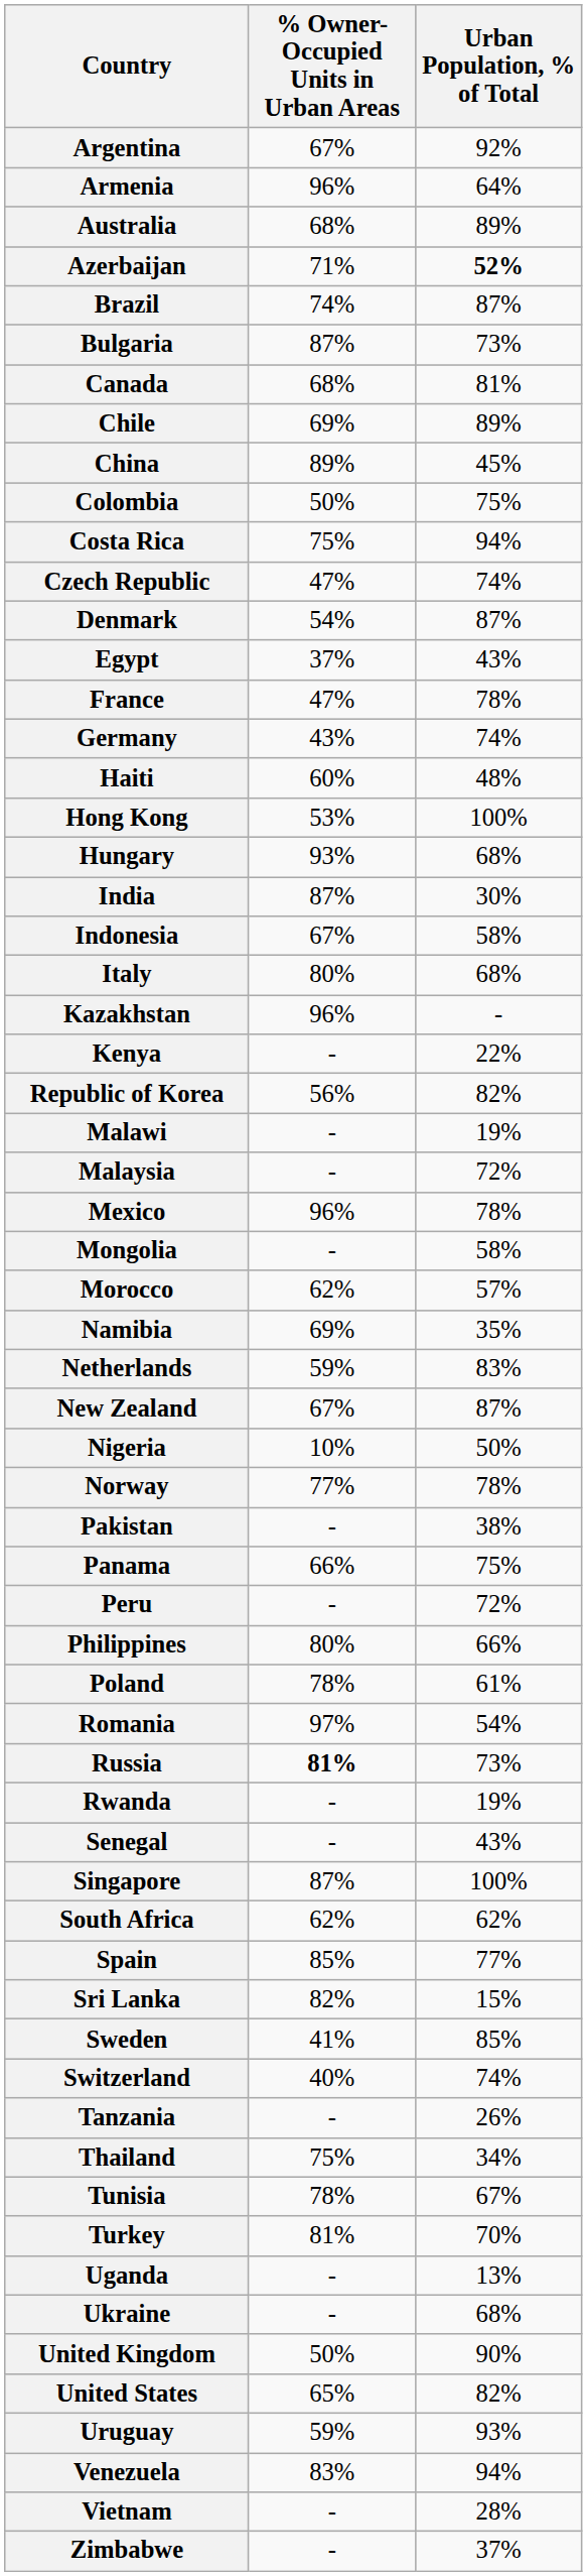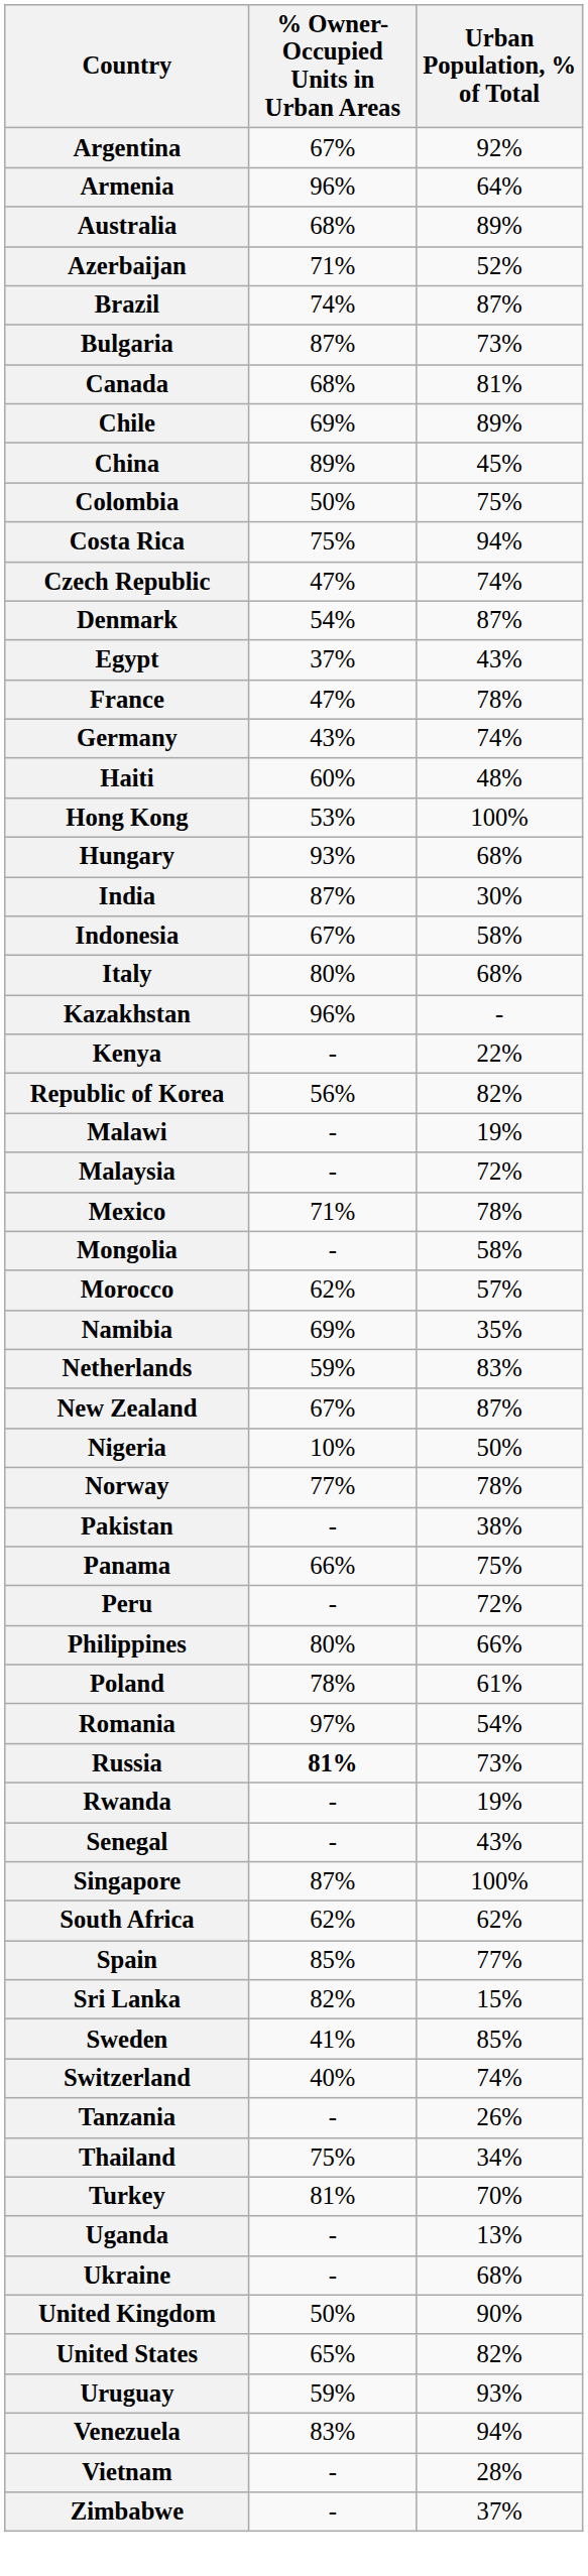 <table class="wikitable sortable" style="text-align:center">
 <tr>
 <th scope="col" width="150">Country</th>
 <th scope="col" width="100">% Owner-Occupied Units in Urban Areas</th>
 <th scope="col" width="100">Urban Population, % of Total</th>
 </tr>
 <tr>
 <th scope="row">Argentina</th>
 <td>67%</td>
 <td>92%</td>
 </tr>
 <tr>
 <th scope="row">Armenia</th>
 <td>96%</td>
 <td>64%</td>
 </tr>
 <tr>
 <th scope="row">Australia</th>
 <td>68%</td>
 <td>89%</td>
 </tr>
 <tr>
 <th scope="row">Azerbaijan</th>
 <td>71%</td>
-<td><strong>52%</strong></td>
+<td>52%</td>
 </tr>
 <tr>
 <th scope="row">Brazil</th>
 <td>74%</td>
 <td>87%</td>
 </tr>
 <tr>
 <th scope="row">Bulgaria</th>
 <td>87%</td>
 <td>73%</td>
 </tr>
 <tr>
 <th scope="row">Canada</th>
 <td>68%</td>
 <td>81%</td>
 </tr>
 <tr>
 <th scope="row">Chile</th>
 <td>69%</td>
 <td>89%</td>
 </tr>
 <tr>
 <th scope="row">China</th>
 <td>89%</td>
 <td>45%</td>
 </tr>
 <tr>
 <th scope="row">Colombia</th>
 <td>50%</td>
 <td>75%</td>
 </tr>
 <tr>
 <th scope="row">Costa Rica</th>
 <td>75%</td>
 <td>94%</td>
 </tr>
 <tr>
 <th scope="row">Czech Republic</th>
 <td>47%</td>
 <td>74%</td>
 </tr>
 <tr>
 <th scope="row">Denmark</th>
 <td>54%</td>
 <td>87%</td>
 </tr>
 <tr>
 <th scope="row">Egypt</th>
 <td>37%</td>
 <td>43%</td>
 </tr>
 <tr>
 <th scope="row">France</th>
 <td>47%</td>
 <td>78%</td>
 </tr>
 <tr>
 <th scope="row">Germany</th>
 <td>43%</td>
 <td>74%</td>
 </tr>
 <tr>
 <th scope="row">Haiti</th>
 <td>60%</td>
 <td>48%</td>
 </tr>
 <tr>
 <th scope="row">Hong Kong</th>
 <td>53%</td>
 <td>100%</td>
 </tr>
 <tr>
 <th scope="row">Hungary</th>
 <td>93%</td>
 <td>68%</td>
 </tr>
 <tr>
 <th scope="row">India</th>
 <td>87%</td>
 <td>30%</td>
 </tr>
 <tr>
 <th scope="row">Indonesia</th>
 <td>67%</td>
 <td>58%</td>
 </tr>
 <tr>
 <th scope="row">Italy</th>
 <td>80%</td>
 <td>68%</td>
 </tr>
 <tr>
 <th scope="row">Kazakhstan</th>
 <td>96%</td>
 <td>-</td>
 </tr>
 <tr>
 <th scope="row">Kenya</th>
 <td>-</td>
 <td>22%</td>
 </tr>
 <tr>
 <th scope="row">Republic of Korea</th>
 <td>56%</td>
 <td>82%</td>
 </tr>
 <tr>
 <th scope="row">Malawi</th>
 <td>-</td>
 <td>19%</td>
 </tr>
 <tr>
 <th scope="row">Malaysia</th>
 <td>-</td>
 <td>72%</td>
 </tr>
 <tr>
 <th scope="row">Mexico</th>
-<td>96%</td>
+<td>71%</td>
 <td>78%</td>
 </tr>
 <tr>
 <th scope="row">Mongolia</th>
 <td>-</td>
 <td>58%</td>
 </tr>
 <tr>
 <th scope="row">Morocco</th>
 <td>62%</td>
 <td>57%</td>
 </tr>
 <tr>
 <th scope="row">Namibia</th>
 <td>69%</td>
 <td>35%</td>
 </tr>
 <tr>
 <th scope="row">Netherlands</th>
 <td>59%</td>
 <td>83%</td>
 </tr>
 <tr>
 <th scope="row">New Zealand</th>
 <td>67%</td>
 <td>87%</td>
 </tr>
 <tr>
 <th scope="row">Nigeria</th>
 <td>10%</td>
 <td>50%</td>
 </tr>
 <tr>
 <th scope="row">Norway</th>
 <td>77%</td>
 <td>78%</td>
 </tr>
 <tr>
 <th scope="row">Pakistan</th>
 <td>-</td>
 <td>38%</td>
 </tr>
 <tr>
 <th scope="row">Panama</th>
 <td>66%</td>
 <td>75%</td>
 </tr>
 <tr>
 <th scope="row">Peru</th>
 <td>-</td>
 <td>72%</td>
 </tr>
 <tr>
 <th scope="row">Philippines</th>
 <td>80%</td>
 <td>66%</td>
 </tr>
 <tr>
 <th scope="row">Poland</th>
 <td>78%</td>
 <td>61%</td>
 </tr>
 <tr>
 <th scope="row">Romania</th>
 <td>97%</td>
 <td>54%</td>
 </tr>
 <tr>
 <th scope="row">Russia</th>
 <td><strong>81%</strong></td>
 <td>73%</td>
 </tr>
 <tr>
 <th scope="row">Rwanda</th>
 <td>-</td>
 <td>19%</td>
 </tr>
 <tr>
 <th scope="row">Senegal</th>
 <td>-</td>
 <td>43%</td>
 </tr>
 <tr>
 <th scope="row">Singapore</th>
 <td>87%</td>
 <td>100%</td>
 </tr>
 <tr>
 <th scope="row">South Africa</th>
 <td>62%</td>
 <td>62%</td>
 </tr>
 <tr>
 <th scope="row">Spain</th>
 <td>85%</td>
 <td>77%</td>
 </tr>
 <tr>
 <th scope="row">Sri Lanka</th>
 <td>82%</td>
 <td>15%</td>
 </tr>
 <tr>
 <th scope="row">Sweden</th>
 <td>41%</td>
 <td>85%</td>
 </tr>
 <tr>
 <th scope="row">Switzerland</th>
 <td>40%</td>
 <td>74%</td>
 </tr>
 <tr>
 <th scope="row">Tanzania</th>
 <td>-</td>
 <td>26%</td>
 </tr>
 <tr>
 <th scope="row">Thailand</th>
 <td>75%</td>
 <td>34%</td>
 </tr>
 <tr>
-<th scope="row">Tunisia</th>
-<td>78%</td>
-<td>67%</td>
-</tr>
-<tr>
 <th scope="row">Turkey</th>
 <td>81%</td>
 <td>70%</td>
 </tr>
 <tr>
 <th scope="row">Uganda</th>
 <td>-</td>
 <td>13%</td>
 </tr>
 <tr>
 <th scope="row">Ukraine</th>
 <td>-</td>
 <td>68%</td>
 </tr>
 <tr>
 <th scope="row">United Kingdom</th>
 <td>50%</td>
 <td>90%</td>
 </tr>
 <tr>
 <th scope="row">United States</th>
 <td>65%</td>
 <td>82%</td>
 </tr>
 <tr>
 <th scope="row">Uruguay</th>
 <td>59%</td>
 <td>93%</td>
 </tr>
 <tr>
 <th scope="row">Venezuela</th>
 <td>83%</td>
 <td>94%</td>
 </tr>
 <tr>
 <th scope="row">Vietnam</th>
 <td>-</td>
 <td>28%</td>
 </tr>
 <tr>
 <th scope="row">Zimbabwe</th>
 <td>-</td>
 <td>37%</td>
 </tr>
 </table>
